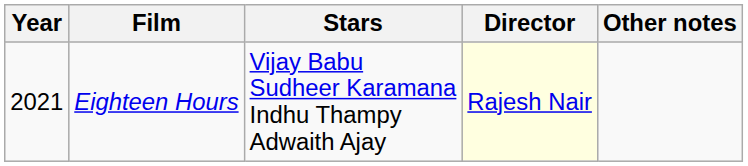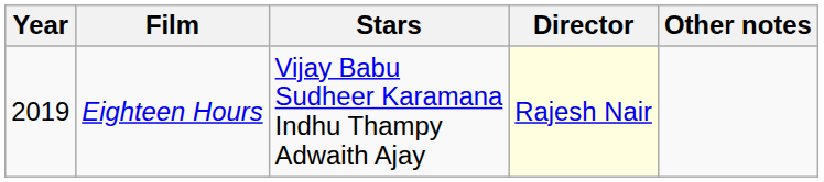 <table class="wikitable">
 <tr>
 <th>Year</th>
 <th>Film</th>
 <th>Stars</th>
 <th>Director</th>
 <th>Other notes</th>
 </tr>
 <tr>
-<td>2021</td>
+<td>2019</td>
 <td><em><a href='#'>Eighteen Hours</a></em></td>
 <td><a href='#'>Vijay Babu</a><br><a href='#'>Sudheer Karamana</a><br>Indhu Thampy<br>Adwaith Ajay</td>
 <td style="background: lightyellow;"><a href='#'>Rajesh Nair</a></td>
 <td></td>
 </tr>
 </table>
